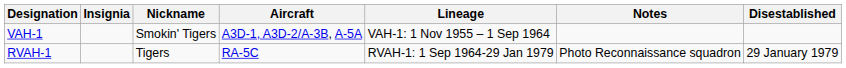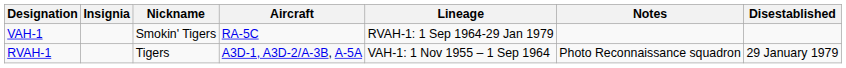 <table class="wikitable">
 <tr>
 <th>Designation</th>
 <th>Insignia</th>
 <th>Nickname</th>
 <th>Aircraft</th>
 <th>Lineage</th>
 <th>Notes</th>
 <th>Disestablished</th>
 </tr>
 <tr>
 <td><a href='#'>VAH-1</a></td>
 <td></td>
 <td>Smokin' Tigers</td>
-<td><a href='#'>A3D-1, A3D-2/A-3B</a>, <a href='#'>A-5A</a></td>
-<td style="white-space: nowrap;">VAH-1: 1 Nov 1955 – 1 Sep 1964</td>
+<td><a href='#'>RA-5C</a></td>
+<td style="white-space: nowrap;">RVAH-1: 1 Sep 1964-29 Jan 1979</td>
 <td></td>
 </tr>
 <tr>
 <td><a href='#'>RVAH-1</a></td>
 <td></td>
 <td>Tigers</td>
-<td><a href='#'>RA-5C</a></td>
-<td style="white-space: nowrap;">RVAH-1: 1 Sep 1964-29 Jan 1979</td>
+<td><a href='#'>A3D-1, A3D-2/A-3B</a>, <a href='#'>A-5A</a></td>
+<td style="white-space: nowrap;">VAH-1: 1 Nov 1955 – 1 Sep 1964</td>
 <td>Photo Reconnaissance squadron</td>
 <td>29 January 1979</td>
 </tr>
 </table>
